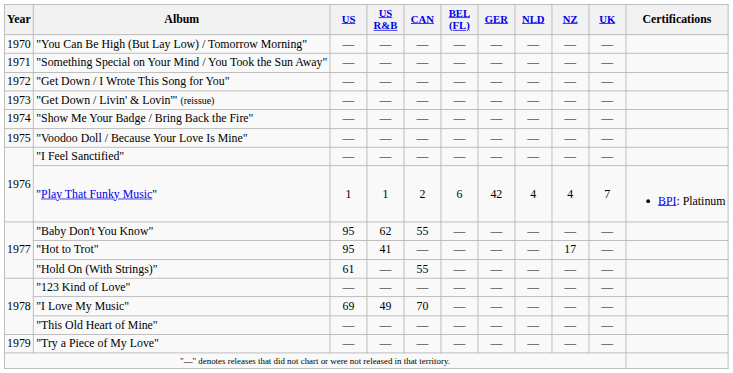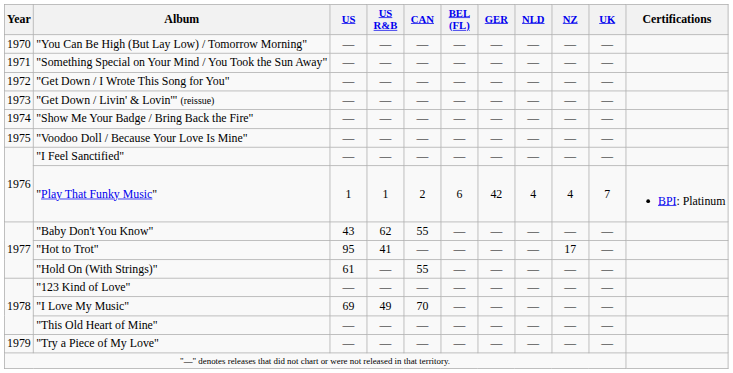 <table class="wikitable">
 <tr>
 <th>Year</th>
 <th>Album</th>
 <th style="width:3em;font-size:90%;"><a href='#'>US</a><br></th>
 <th style="width:3em;font-size:90%;"><a href='#'>US<br>R&B</a><br></th>
 <th style="width:3em;font-size:90%;"><a href='#'>CAN</a><br></th>
 <th style="width:3em;font-size:90%;"><a href='#'>BEL<br>(FL)</a><br></th>
 <th style="width:3em;font-size:90%;"><a href='#'>GER</a><br></th>
 <th style="width:3em;font-size:90%;"><a href='#'>NLD</a><br></th>
 <th style="width:3em;font-size:90%;"><a href='#'>NZ</a><br></th>
 <th style="width:3em;font-size:90%;"><a href='#'>UK</a><br></th>
 <th>Certifications</th>
 </tr>
 <tr>
 <td>1970</td>
 <td>"You Can Be High (But Lay Low) / Tomorrow Morning"</td>
 <td style="text-align:center;">—</td>
 <td style="text-align:center;">—</td>
 <td style="text-align:center;">—</td>
 <td style="text-align:center;">—</td>
 <td style="text-align:center;">—</td>
 <td style="text-align:center;">—</td>
 <td style="text-align:center;">—</td>
 <td style="text-align:center;">—</td>
 <td></td>
 </tr>
 <tr>
 <td>1971</td>
 <td>"Something Special on Your Mind / You Took the Sun Away"</td>
 <td style="text-align:center;">—</td>
 <td style="text-align:center;">—</td>
 <td style="text-align:center;">—</td>
 <td style="text-align:center;">—</td>
 <td style="text-align:center;">—</td>
 <td style="text-align:center;">—</td>
 <td style="text-align:center;">—</td>
 <td style="text-align:center;">—</td>
 <td></td>
 </tr>
 <tr>
 <td>1972</td>
 <td>"Get Down / I Wrote This Song for You"</td>
 <td style="text-align:center;">—</td>
 <td style="text-align:center;">—</td>
 <td style="text-align:center;">—</td>
 <td style="text-align:center;">—</td>
 <td style="text-align:center;">—</td>
 <td style="text-align:center;">—</td>
 <td style="text-align:center;">—</td>
 <td style="text-align:center;">—</td>
 <td></td>
 </tr>
 <tr>
 <td>1973</td>
 <td>"Get Down / Livin' & Lovin'" <small>(reissue)</small></td>
 <td style="text-align:center;">—</td>
 <td style="text-align:center;">—</td>
 <td style="text-align:center;">—</td>
 <td style="text-align:center;">—</td>
 <td style="text-align:center;">—</td>
 <td style="text-align:center;">—</td>
 <td style="text-align:center;">—</td>
 <td style="text-align:center;">—</td>
 <td></td>
 </tr>
 <tr>
 <td>1974</td>
 <td>"Show Me Your Badge / Bring Back the Fire"</td>
 <td style="text-align:center;">—</td>
 <td style="text-align:center;">—</td>
 <td style="text-align:center;">—</td>
 <td style="text-align:center;">—</td>
 <td style="text-align:center;">—</td>
 <td style="text-align:center;">—</td>
 <td style="text-align:center;">—</td>
 <td style="text-align:center;">—</td>
 <td></td>
 </tr>
 <tr>
 <td>1975</td>
 <td>"Voodoo Doll / Because Your Love Is Mine"</td>
 <td style="text-align:center;">—</td>
 <td style="text-align:center;">—</td>
 <td style="text-align:center;">—</td>
 <td style="text-align:center;">—</td>
 <td style="text-align:center;">—</td>
 <td style="text-align:center;">—</td>
 <td style="text-align:center;">—</td>
 <td style="text-align:center;">—</td>
 <td></td>
 </tr>
 <tr>
 <td rowspan="2">1976</td>
 <td>"I Feel Sanctified"</td>
 <td style="text-align:center;">—</td>
 <td style="text-align:center;">—</td>
 <td style="text-align:center;">—</td>
 <td style="text-align:center;">—</td>
 <td style="text-align:center;">—</td>
 <td style="text-align:center;">—</td>
 <td style="text-align:center;">—</td>
 <td style="text-align:center;">—</td>
 <td></td>
 </tr>
 <tr>
 <td>"<a href='#'>Play That Funky Music</a>"</td>
 <td style="text-align:center;">1</td>
 <td style="text-align:center;">1</td>
 <td style="text-align:center;">2</td>
 <td style="text-align:center;">6</td>
 <td style="text-align:center;">42</td>
 <td style="text-align:center;">4</td>
 <td style="text-align:center;">4</td>
 <td style="text-align:center;">7</td>
 <td><br><ul><li><a href='#'>BPI</a>: Platinum</li></ul></td>
 </tr>
 <tr>
 <td rowspan="3">1977</td>
 <td>"Baby Don't You Know"</td>
-<td style="text-align:center;">95</td>
+<td style="text-align:center;">43</td>
 <td style="text-align:center;">62</td>
 <td style="text-align:center;">55</td>
 <td style="text-align:center;">—</td>
 <td style="text-align:center;">—</td>
 <td style="text-align:center;">—</td>
 <td style="text-align:center;">—</td>
 <td style="text-align:center;">—</td>
 <td></td>
 </tr>
 <tr>
 <td>"Hot to Trot"</td>
 <td style="text-align:center;">95</td>
 <td style="text-align:center;">41</td>
 <td style="text-align:center;">—</td>
 <td style="text-align:center;">—</td>
 <td style="text-align:center;">—</td>
 <td style="text-align:center;">—</td>
 <td style="text-align:center;">17</td>
 <td style="text-align:center;">—</td>
 <td></td>
 </tr>
 <tr>
 <td>"Hold On (With Strings)"</td>
 <td style="text-align:center;">61</td>
 <td style="text-align:center;">—</td>
 <td style="text-align:center;">55</td>
 <td style="text-align:center;">—</td>
 <td style="text-align:center;">—</td>
 <td style="text-align:center;">—</td>
 <td style="text-align:center;">—</td>
 <td style="text-align:center;">—</td>
 <td></td>
 </tr>
 <tr>
 <td rowspan="3">1978</td>
 <td>"123 Kind of Love"</td>
 <td style="text-align:center;">—</td>
 <td style="text-align:center;">—</td>
 <td style="text-align:center;">—</td>
 <td style="text-align:center;">—</td>
 <td style="text-align:center;">—</td>
 <td style="text-align:center;">—</td>
 <td style="text-align:center;">—</td>
 <td style="text-align:center;">—</td>
 <td></td>
 </tr>
 <tr>
 <td>"I Love My Music"</td>
 <td style="text-align:center;">69</td>
 <td style="text-align:center;">49</td>
 <td style="text-align:center;">70</td>
 <td style="text-align:center;">—</td>
 <td style="text-align:center;">—</td>
 <td style="text-align:center;">—</td>
 <td style="text-align:center;">—</td>
 <td style="text-align:center;">—</td>
 <td></td>
 </tr>
 <tr>
 <td>"This Old Heart of Mine"</td>
 <td style="text-align:center;">—</td>
 <td style="text-align:center;">—</td>
 <td style="text-align:center;">—</td>
 <td style="text-align:center;">—</td>
 <td style="text-align:center;">—</td>
 <td style="text-align:center;">—</td>
 <td style="text-align:center;">—</td>
 <td style="text-align:center;">—</td>
 <td></td>
 </tr>
 <tr>
 <td>1979</td>
 <td>"Try a Piece of My Love"</td>
 <td style="text-align:center;">—</td>
 <td style="text-align:center;">—</td>
 <td style="text-align:center;">—</td>
 <td style="text-align:center;">—</td>
 <td style="text-align:center;">—</td>
 <td style="text-align:center;">—</td>
 <td style="text-align:center;">—</td>
 <td style="text-align:center;">—</td>
 <td></td>
 </tr>
 <tr>
 <td colspan="10" style="text-align:center; font-size:9pt;">"—" denotes releases that did not chart or were not released in that territory.</td>
 </tr>
 </table>
